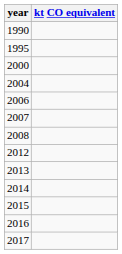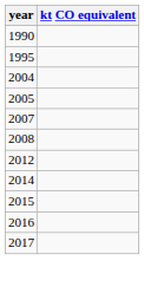 <table class="wikitable" style="text-align:left;">
 <tr>
 <th>year</th>
 <th><a href='#'>kt</a> <a href='#'>CO equivalent</a></th>
 </tr>
 <tr>
 <td>1990</td>
 <td></td>
 </tr>
 <tr>
 <td>1995</td>
 <td></td>
 </tr>
 <tr>
-<td>2000</td>
-<td></td>
-</tr>
-<tr>
 <td>2004</td>
 <td></td>
 </tr>
 <tr>
-<td>2006</td>
+<td>2005</td>
 <td></td>
 </tr>
 <tr>
 <td>2007</td>
 <td></td>
 </tr>
 <tr>
 <td>2008</td>
 <td></td>
 </tr>
 <tr>
 <td>2012</td>
-<td></td>
-</tr>
-<tr>
-<td>2013</td>
 <td></td>
 </tr>
 <tr>
 <td>2014</td>
 <td></td>
 </tr>
 <tr>
 <td>2015</td>
 <td></td>
 </tr>
 <tr>
 <td>2016</td>
 <td></td>
 </tr>
 <tr>
 <td>2017</td>
 <td></td>
 </tr>
 </table>
